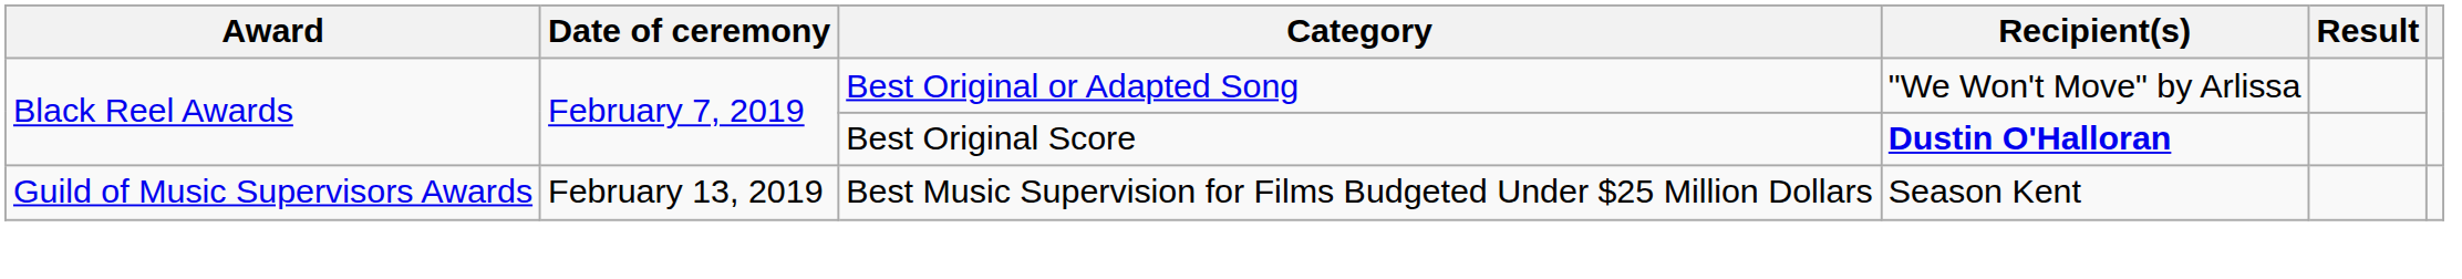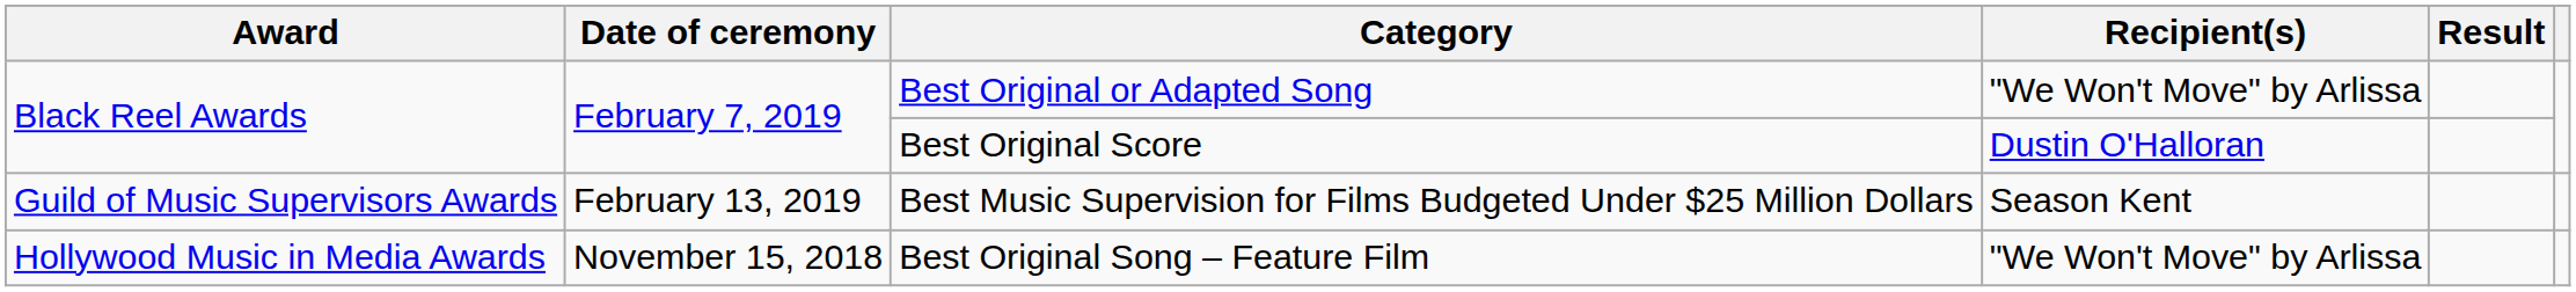 <table class="wikitable sortable plainrowheaders">
 <tr>
 <th scope="col">Award</th>
 <th scope="col">Date of ceremony</th>
 <th scope="col">Category</th>
 <th scope="col">Recipient(s)</th>
 <th scope="col">Result</th>
 <th scope="col" class="unsortable"></th>
 </tr>
 <tr>
 <td rowspan="2"><a href='#'>Black Reel Awards</a></td>
 <td rowspan="2"><a href='#'>February 7, 2019</a></td>
 <td><a href='#'>Best Original or Adapted Song</a></td>
 <td>"We Won't Move" by Arlissa</td>
 <td></td>
 <td rowspan="2"></td>
 </tr>
 <tr>
 <td>Best Original Score</td>
-<td><strong><a href='#'>Dustin O'Halloran</a></strong></td>
+<td><a href='#'>Dustin O'Halloran</a></td>
 <td></td>
 </tr>
 <tr>
 <td><a href='#'>Guild of Music Supervisors Awards</a></td>
 <td>February 13, 2019</td>
 <td>Best Music Supervision for Films Budgeted Under $25 Million Dollars</td>
 <td>Season Kent</td>
 <td></td>
 <td></td>
 </tr>
+<tr>
+<td><a href='#'>Hollywood Music in Media Awards</a></td>
+<td>November 15, 2018</td>
+<td>Best Original Song – Feature Film</td>
+<td>"We Won't Move" by Arlissa</td>
+<td></td>
+<td></td>
+</tr>
 </table>
